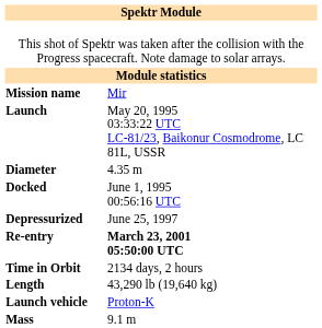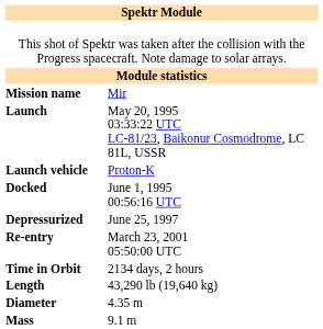 <table class="toccolours" style="width: 25em; float: right; clear: right; margin: 0 0 1em 1em;">
 <tr>
 <th colspan="2" style="text-align: center; background: #FFDEAD;"><strong>Spektr Module</strong></th>
 </tr>
 <tr>
 <td colspan="2" style="text-align: center;"><br>This shot of Spektr was taken after the collision with the Progress spacecraft. Note damage to solar arrays.</td>
 </tr>
 <tr>
 <th colspan="2" style="text-align: center; background: #FFDEAD;">Module statistics</th>
 </tr>
 <tr>
 <td><strong>Mission name</strong></td>
 <td><a href='#'>Mir</a></td>
 </tr>
 <tr style="vertical-align: top;">
 <td><strong>Launch</strong></td>
 <td>May 20, 1995<br>03:33:22 <a href='#'>UTC</a><br><a href='#'>LC-81/23</a>, <a href='#'>Baikonur Cosmodrome</a>, LC 81L, USSR</td>
 </tr>
 <tr style="vertical-align: top;">
-<td><strong>Diameter</strong></td>
-<td>4.35 m </td>
+<td><strong>Launch vehicle</strong></td>
+<td><a href='#'>Proton-K</a></td>
 </tr>
 <tr style="vertical-align: top;">
 <td><strong>Docked</strong></td>
 <td>June 1, 1995<br>00:56:16 <a href='#'>UTC</a></td>
 </tr>
 <tr style="vertical-align: top;">
 <td><strong>Depressurized</strong></td>
 <td>June 25, 1997</td>
 </tr>
 <tr style="vertical-align: top;">
 <td><strong>Re-entry</strong></td>
-<td><strong>March 23, 2001<br>05:50:00 UTC</strong></td>
+<td>March 23, 2001<br>05:50:00 UTC</td>
 </tr>
 <tr style="vertical-align: top;">
 <td><strong>Time in Orbit</strong></td>
 <td>2134 days, 2 hours </td>
 </tr>
 <tr style="vertical-align: top;">
 <td><strong>Length</strong></td>
 <td>43,290 lb (19,640 kg)</td>
 </tr>
 <tr style="vertical-align: top;">
-<td><strong>Launch vehicle</strong></td>
-<td><a href='#'>Proton-K</a></td>
+<td><strong>Diameter</strong></td>
+<td>4.35 m </td>
 </tr>
 <tr style="vertical-align: top;">
 <td><strong>Mass</strong></td>
 <td>9.1 m</td>
 </tr>
 </table>
